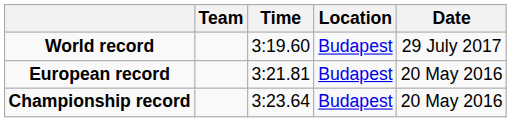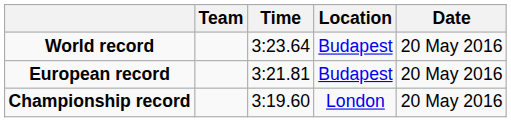 <table class=wikitable style=text-align:center>
 <tr>
 <th></th>
 <th>Team</th>
 <th>Time</th>
 <th>Location</th>
 <th>Date</th>
 </tr>
 <tr>
 <td><strong>World record</strong></td>
 <td align=left></td>
-<td align=left>3:19.60</td>
+<td align=left>3:23.64</td>
 <td><a href='#'>Budapest</a></td>
-<td>29 July 2017</td>
+<td>20 May 2016</td>
 </tr>
 <tr>
 <td><strong>European record</strong></td>
 <td align=left></td>
 <td align=left>3:21.81</td>
 <td><a href='#'>Budapest</a></td>
 <td>20 May 2016</td>
 </tr>
 <tr>
 <td><strong>Championship record</strong></td>
 <td align=left></td>
-<td align=left>3:23.64</td>
-<td><a href='#'>Budapest</a></td>
+<td align=left>3:19.60</td>
+<td><a href='#'>London</a></td>
 <td>20 May 2016</td>
 </tr>
 </table>
